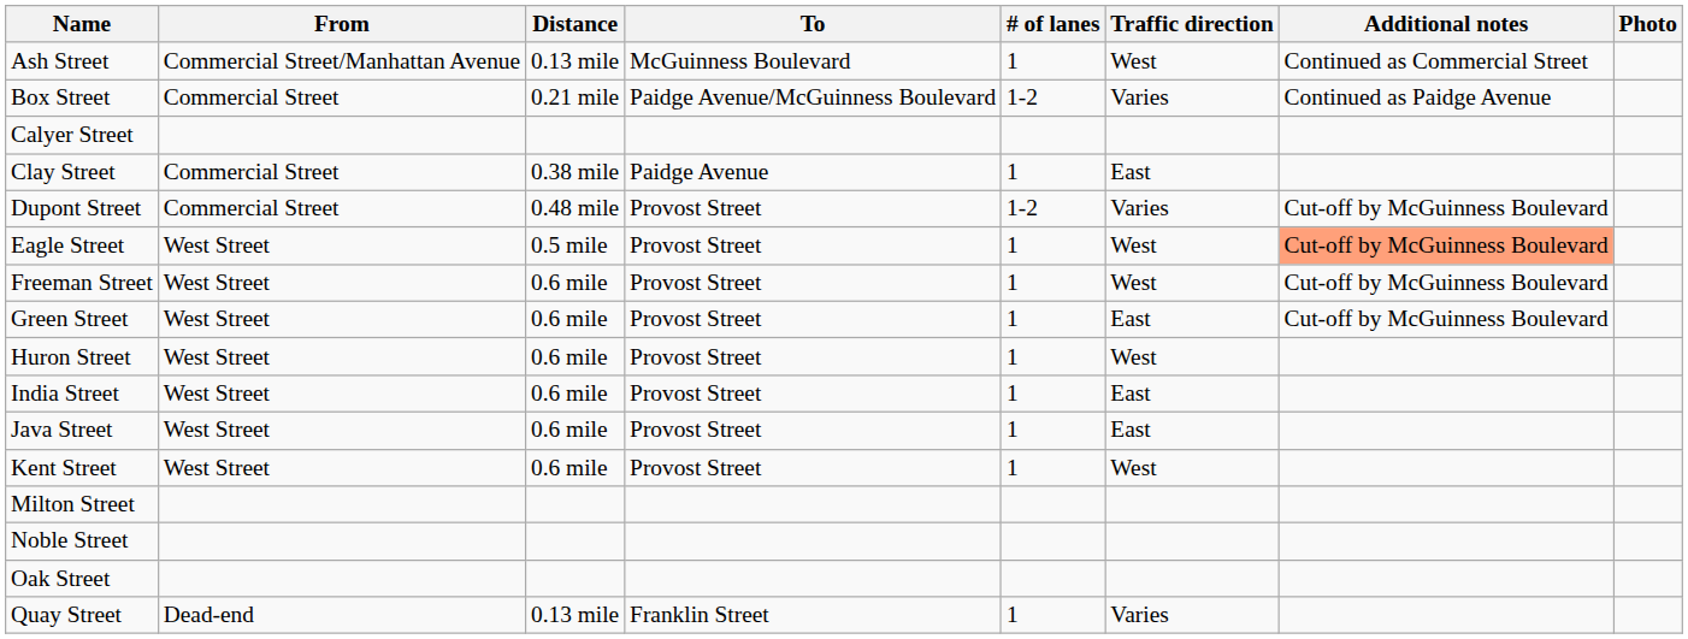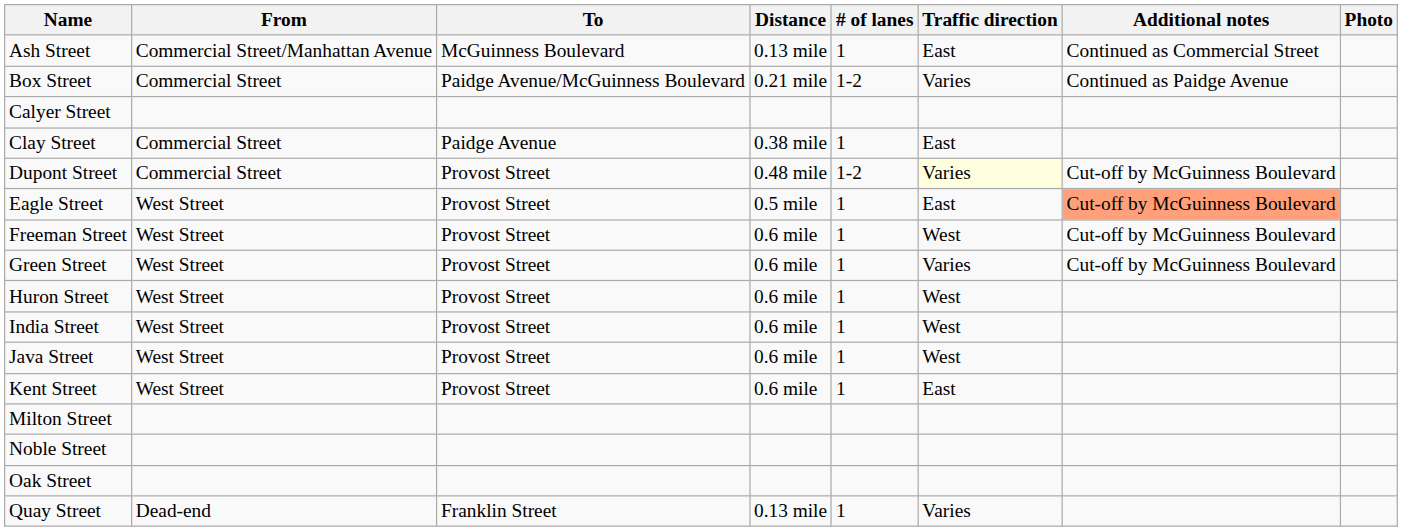 <table class=wikitable>
 <tr>
 <th>Name</th>
 <th>From</th>
+<th>To</th>
 <th>Distance</th>
-<th>To</th>
 <th># of lanes</th>
 <th>Traffic direction</th>
 <th>Additional notes</th>
 <th>Photo</th>
 </tr>
 <tr>
 <td>Ash Street</td>
 <td>Commercial Street/Manhattan Avenue</td>
+<td>McGuinness Boulevard</td>
 <td>0.13 mile</td>
-<td>McGuinness Boulevard</td>
 <td>1</td>
-<td>West</td>
+<td>East</td>
 <td>Continued as Commercial Street</td>
 <td></td>
 </tr>
 <tr>
 <td>Box Street</td>
 <td>Commercial Street</td>
+<td>Paidge Avenue/McGuinness Boulevard</td>
 <td>0.21 mile</td>
-<td>Paidge Avenue/McGuinness Boulevard</td>
 <td>1-2</td>
 <td>Varies</td>
 <td>Continued as Paidge Avenue</td>
 <td></td>
 </tr>
 <tr>
 <td>Calyer Street</td>
 <td></td>
 <td></td>
 <td></td>
 <td></td>
 <td></td>
 <td></td>
 <td></td>
 </tr>
 <tr>
 <td>Clay Street</td>
 <td>Commercial Street</td>
+<td>Paidge Avenue</td>
 <td>0.38 mile</td>
-<td>Paidge Avenue</td>
 <td>1</td>
 <td>East</td>
 <td></td>
 <td></td>
 </tr>
 <tr>
 <td>Dupont Street</td>
 <td>Commercial Street</td>
+<td>Provost Street</td>
 <td>0.48 mile</td>
-<td>Provost Street</td>
 <td>1-2</td>
-<td>Varies</td>
+<td style="background: lightyellow;">Varies</td>
 <td>Cut-off by McGuinness Boulevard</td>
 <td></td>
 </tr>
 <tr>
 <td>Eagle Street</td>
 <td>West Street</td>
+<td>Provost Street</td>
 <td>0.5 mile</td>
-<td>Provost Street</td>
 <td>1</td>
-<td>West</td>
+<td>East</td>
 <td style="background: lightsalmon;">Cut-off by McGuinness Boulevard</td>
 <td></td>
 </tr>
 <tr>
 <td>Freeman Street</td>
 <td>West Street</td>
+<td>Provost Street</td>
 <td>0.6 mile</td>
-<td>Provost Street</td>
 <td>1</td>
 <td>West</td>
 <td>Cut-off by McGuinness Boulevard</td>
 <td></td>
 </tr>
 <tr>
 <td>Green Street</td>
 <td>West Street</td>
+<td>Provost Street</td>
 <td>0.6 mile</td>
-<td>Provost Street</td>
 <td>1</td>
-<td>East</td>
+<td>Varies</td>
 <td>Cut-off by McGuinness Boulevard</td>
 <td></td>
 </tr>
 <tr>
 <td>Huron Street</td>
 <td>West Street</td>
+<td>Provost Street</td>
 <td>0.6 mile</td>
-<td>Provost Street</td>
 <td>1</td>
 <td>West</td>
 <td></td>
 <td></td>
 </tr>
 <tr>
 <td>India Street</td>
 <td>West Street</td>
+<td>Provost Street</td>
 <td>0.6 mile</td>
-<td>Provost Street</td>
 <td>1</td>
-<td>East</td>
+<td>West</td>
 <td></td>
 <td></td>
 </tr>
 <tr>
 <td>Java Street</td>
 <td>West Street</td>
+<td>Provost Street</td>
 <td>0.6 mile</td>
-<td>Provost Street</td>
 <td>1</td>
-<td>East</td>
+<td>West</td>
 <td></td>
 <td></td>
 </tr>
 <tr>
 <td>Kent Street</td>
 <td>West Street</td>
+<td>Provost Street</td>
 <td>0.6 mile</td>
-<td>Provost Street</td>
 <td>1</td>
-<td>West</td>
+<td>East</td>
 <td></td>
 <td></td>
 </tr>
 <tr>
 <td>Milton Street</td>
 <td></td>
 <td></td>
 <td></td>
 <td></td>
 <td></td>
 <td></td>
 <td></td>
 </tr>
 <tr>
 <td>Noble Street</td>
 <td></td>
 <td></td>
 <td></td>
 <td></td>
 <td></td>
 <td></td>
 <td></td>
 </tr>
 <tr>
 <td>Oak Street</td>
 <td></td>
 <td></td>
 <td></td>
 <td></td>
 <td></td>
 <td></td>
 <td></td>
 </tr>
 <tr>
 <td>Quay Street</td>
 <td>Dead-end</td>
+<td>Franklin Street</td>
 <td>0.13 mile</td>
-<td>Franklin Street</td>
 <td>1</td>
 <td>Varies</td>
 <td></td>
 <td></td>
 </tr>
 </table>
